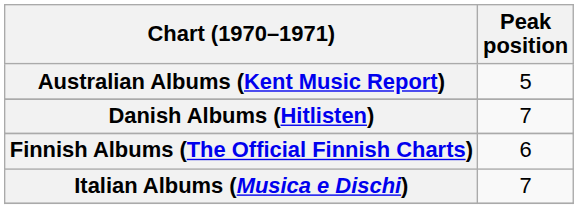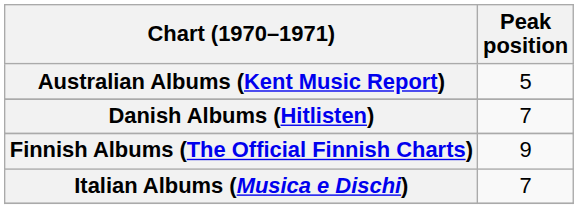 <table class="wikitable sortable plainrowheaders" style="text-align:center">
 <tr>
 <th scope="col">Chart (1970–1971)</th>
 <th scope="col">Peak<br> position</th>
 </tr>
 <tr>
 <th scope="row">Australian Albums (<a href='#'>Kent Music Report</a>)</th>
 <td align="center">5</td>
 </tr>
 <tr>
 </tr>
 <tr>
 <th scope="row">Danish Albums (<a href='#'>Hitlisten</a>)</th>
 <td align="center">7</td>
 </tr>
 <tr>
 </tr>
 <tr>
 <th scope="row">Finnish Albums (<a href='#'>The Official Finnish Charts</a>)</th>
-<td align="center">6</td>
+<td align="center">9</td>
 </tr>
 <tr>
 <th scope="row">Italian Albums (<em><a href='#'>Musica e Dischi</a></em>)</th>
 <td align="center">7</td>
 </tr>
 <tr>
 </tr>
 <tr>
 </tr>
 <tr>
 </tr>
 </table>
